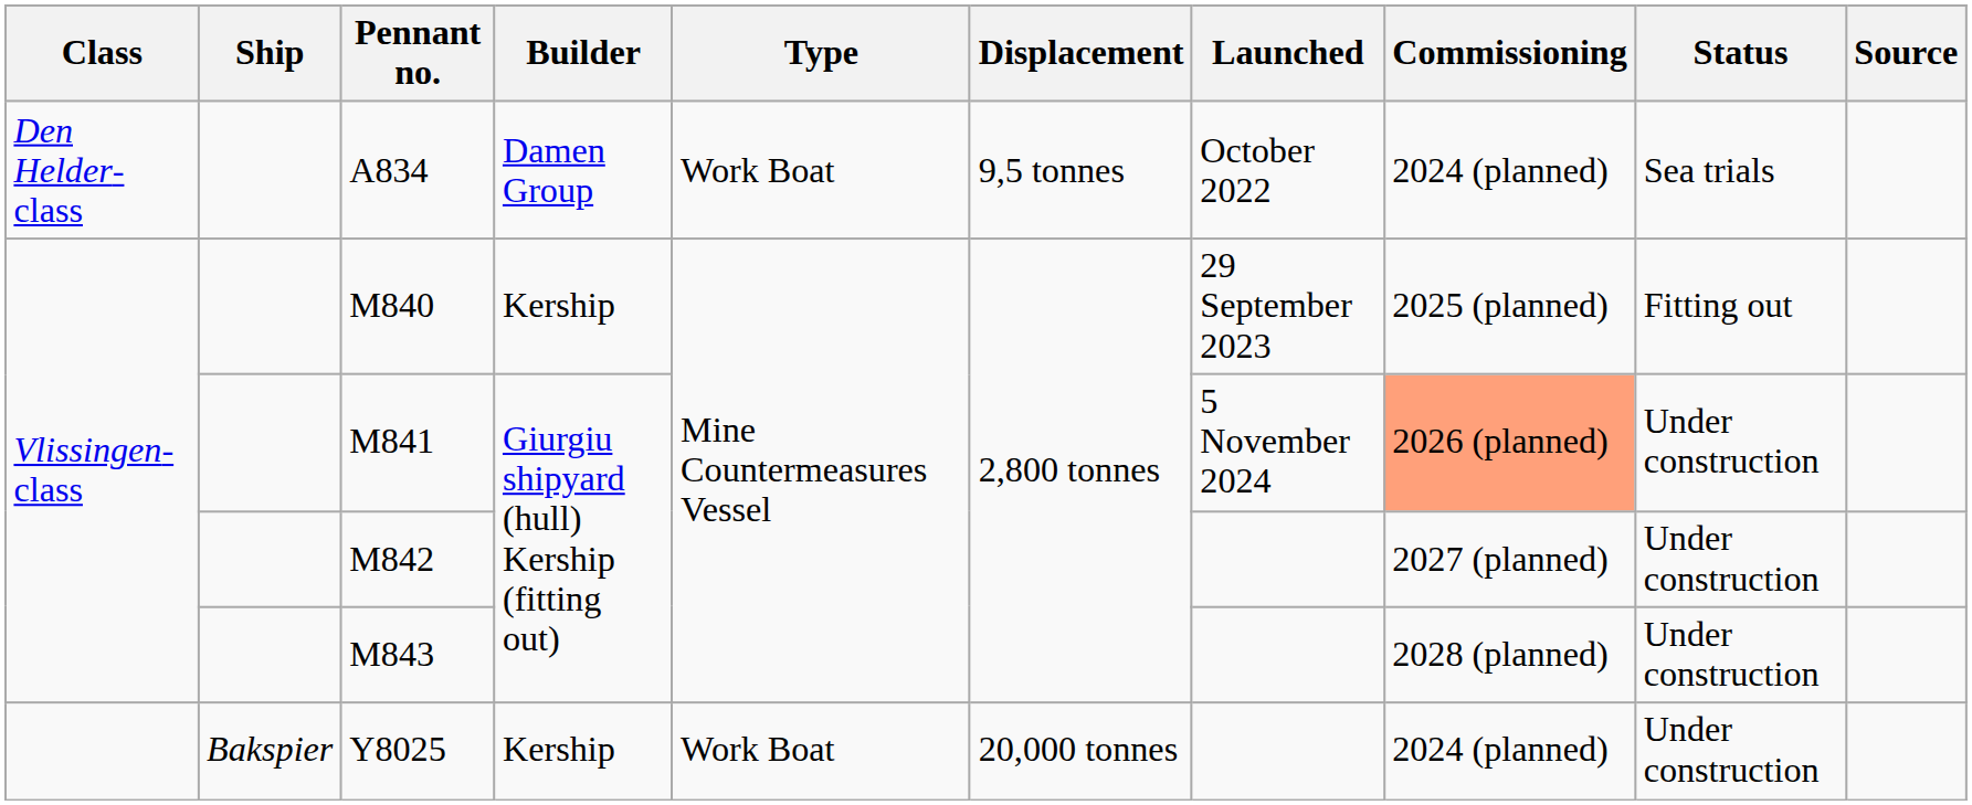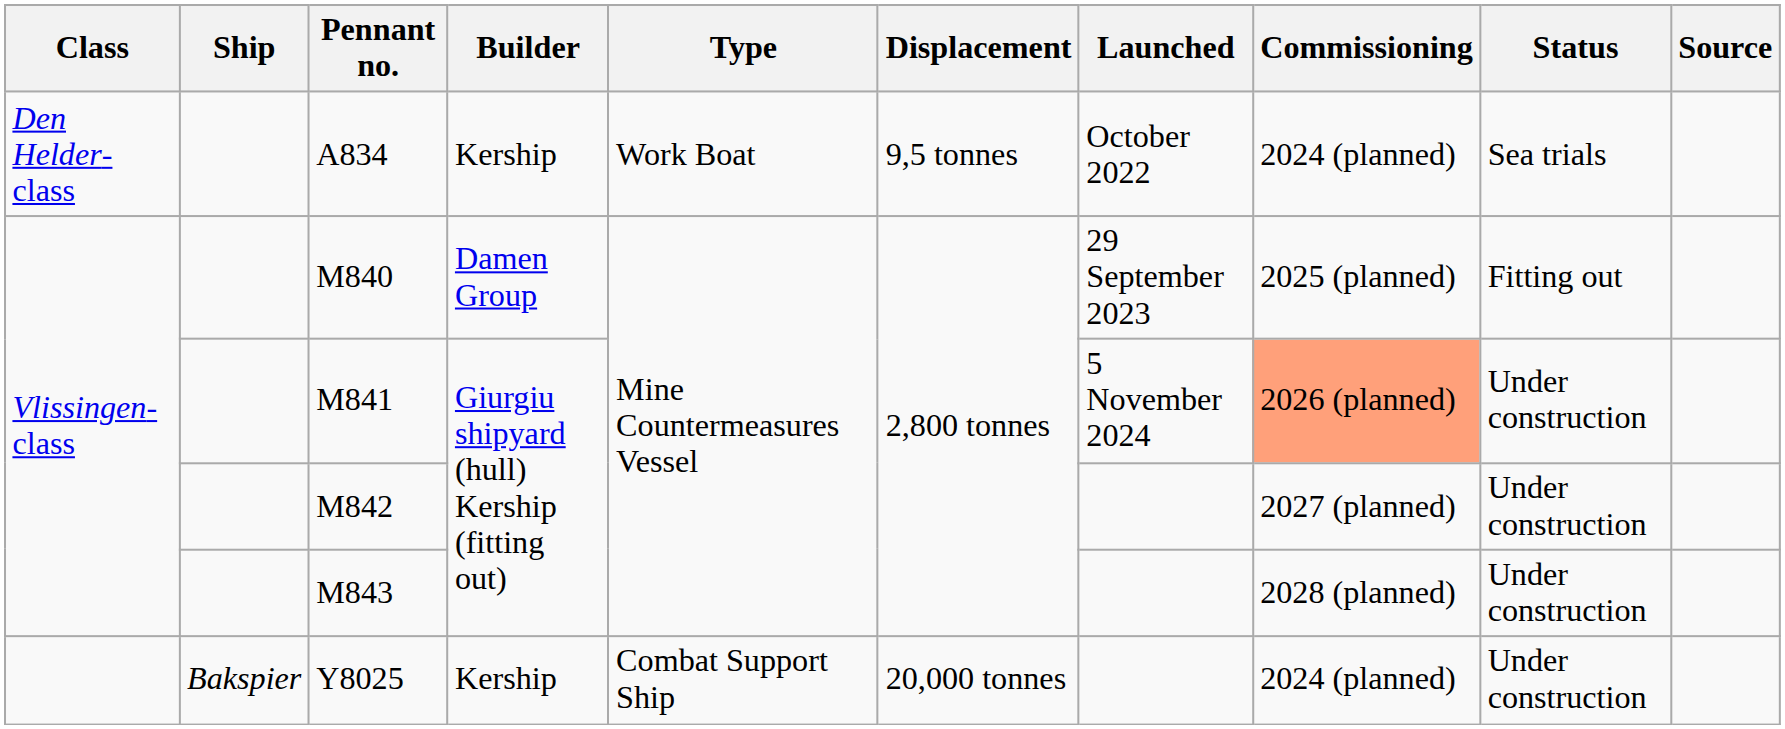 <table class="wikitable" style="margin:auto;">
 <tr>
 <th style="text-align:center;">Class</th>
 <th style="text-align:center;">Ship</th>
 <th style="text-align:center;">Pennant no.</th>
 <th style="text-align:center;">Builder</th>
 <th style="text-align:center;">Type</th>
 <th style="text-align:center;">Displacement</th>
 <th style="text-align:center;">Launched</th>
 <th style="text-align:center;">Commissioning</th>
 <th style="text-align:center;">Status</th>
 <th style="text-align:center;">Source</th>
 </tr>
 <tr>
 <td><a href='#'><em>Den Helder</em>-class</a></td>
 <td></td>
 <td>A834</td>
-<td><a href='#'>Damen Group</a></td>
+<td rowspan=1>Kership</td>
 <td rowspan=1>Work Boat</td>
 <td rowspan=1>9,5 tonnes</td>
 <td>October 2022</td>
 <td>2024 (planned)</td>
 <td>Sea trials</td>
 <td></td>
 </tr>
 <tr>
 <td rowspan=4><a href='#'><em>Vlissingen</em>-class</a></td>
 <td></td>
 <td>M840</td>
-<td rowspan=1>Kership</td>
+<td><a href='#'>Damen Group</a></td>
 <td rowspan=4>Mine Countermeasures Vessel</td>
 <td rowspan=4>2,800 tonnes</td>
 <td>29 September 2023</td>
 <td>2025 (planned)</td>
 <td>Fitting out</td>
 <td></td>
 </tr>
 <tr>
 <td></td>
 <td>M841</td>
 <td rowspan=3><a href='#'>Giurgiu shipyard</a> (hull) <br> Kership (fitting out)</td>
 <td>5 November 2024</td>
 <td style="background: lightsalmon;">2026 (planned)</td>
 <td>Under construction</td>
 <td></td>
 </tr>
 <tr>
 <td></td>
 <td>M842</td>
 <td></td>
 <td>2027 (planned)</td>
 <td>Under construction</td>
 <td></td>
 </tr>
 <tr>
 <td></td>
 <td>M843</td>
 <td></td>
 <td>2028 (planned)</td>
 <td>Under construction</td>
 <td></td>
 </tr>
 <tr>
 <td rowspan=1></td>
 <td><em>Bakspier</em></td>
 <td>Y8025</td>
 <td rowspan=1>Kership</td>
-<td rowspan=1>Work Boat</td>
+<td>Combat Support Ship</td>
 <td>20,000 tonnes</td>
 <td></td>
 <td>2024 (planned)</td>
 <td>Under construction</td>
 <td></td>
 </tr>
 </table>
